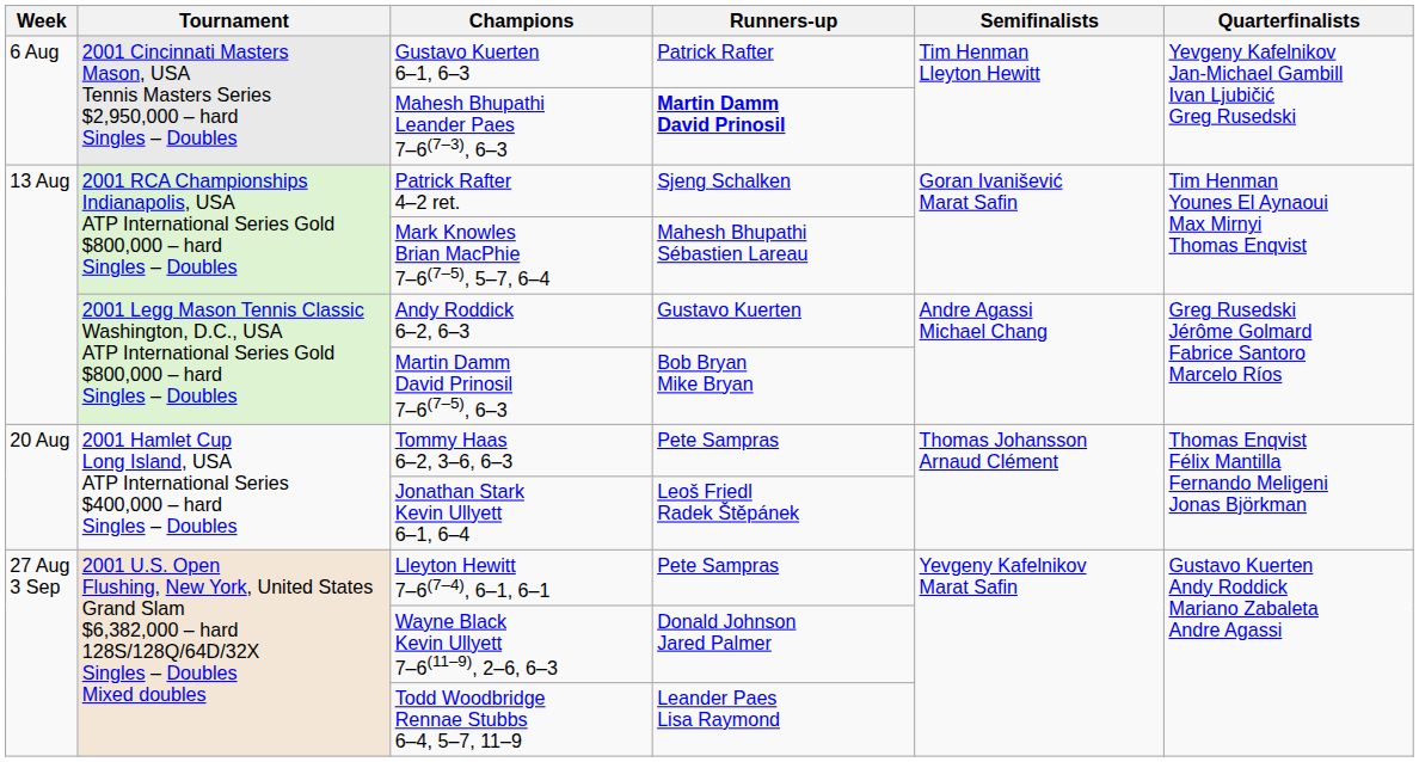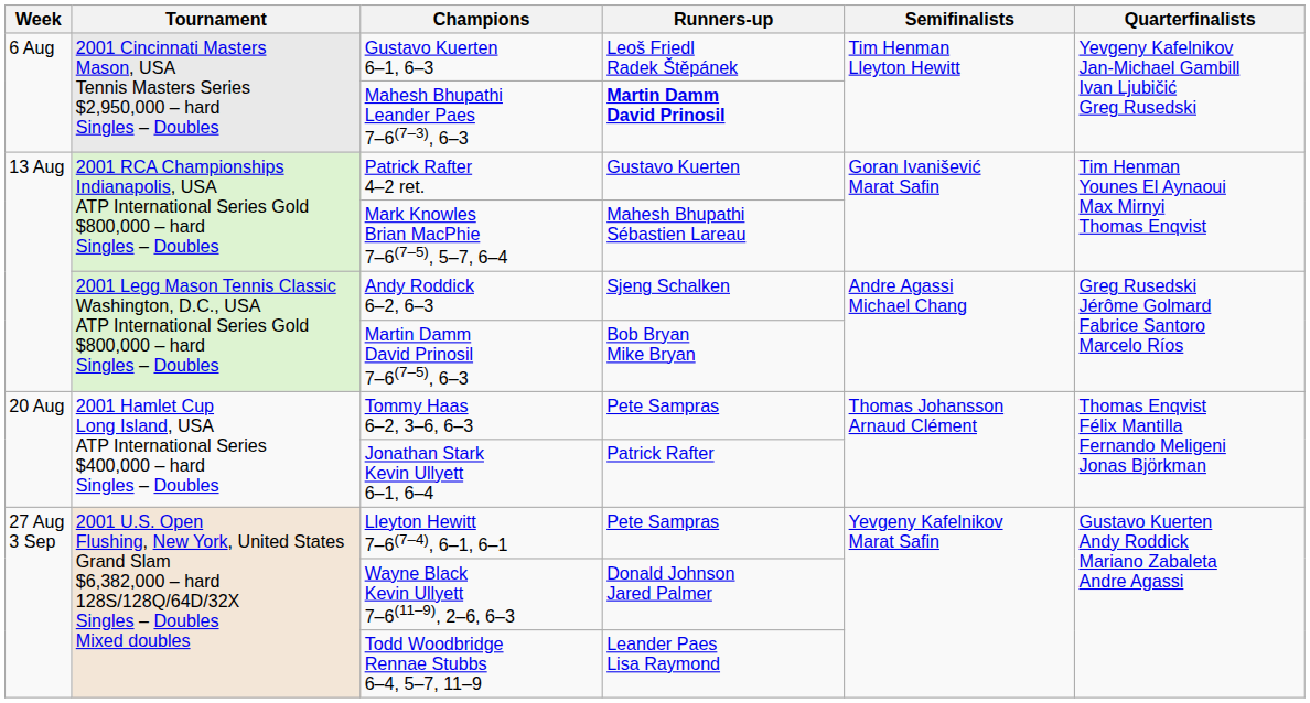 <table class=wikitable style=font-size:95%>
 <tr>
 <th style="width:50px;">Week</th>
 <th style="width:240px;">Tournament</th>
 <th style="width:200px;">Champions</th>
 <th style="width:200px;">Runners-up</th>
 <th style="width:190px;">Semifinalists</th>
 <th style="width:190px;">Quarterfinalists</th>
 </tr>
 <tr valign=top>
 <td rowspan=2>6 Aug</td>
 <td bgcolor=#E9E9E9 rowspan=2><a href='#'>2001 Cincinnati Masters</a><br> <a href='#'>Mason</a>, USA<br>Tennis Masters Series<br>$2,950,000 – hard <br> <a href='#'>Singles</a> – <a href='#'>Doubles</a></td>
 <td> <a href='#'>Gustavo Kuerten</a> <br>6–1, 6–3</td>
-<td> <a href='#'>Patrick Rafter</a></td>
+<td> <a href='#'>Leoš Friedl</a><br> <a href='#'>Radek Štěpánek</a></td>
 <td rowspan=2> <a href='#'>Tim Henman</a> <br> <a href='#'>Lleyton Hewitt</a></td>
 <td rowspan=2> <a href='#'>Yevgeny Kafelnikov</a> <br>  <a href='#'>Jan-Michael Gambill</a> <br> <a href='#'>Ivan Ljubičić</a>  <br>  <a href='#'>Greg Rusedski</a></td>
 </tr>
 <tr valign=top>
 <td> <a href='#'>Mahesh Bhupathi</a><br> <a href='#'>Leander Paes</a><br> 7–6<sup>(7–3)</sup>, 6–3</td>
 <td><strong> <a href='#'>Martin Damm</a><br> <a href='#'>David Prinosil</a></strong></td>
 </tr>
 <tr valign=top>
 <td rowspan=4>13 Aug</td>
 <td bgcolor=#DDF3D1 rowspan=2><a href='#'>2001 RCA Championships</a><br> <a href='#'>Indianapolis</a>, USA<br>ATP International Series Gold<br>$800,000 – hard <br> <a href='#'>Singles</a> – <a href='#'>Doubles</a></td>
 <td> <a href='#'>Patrick Rafter</a> <br>4–2 ret.</td>
-<td> <a href='#'>Sjeng Schalken</a></td>
+<td> <a href='#'>Gustavo Kuerten</a></td>
 <td rowspan=2> <a href='#'>Goran Ivanišević</a> <br> <a href='#'>Marat Safin</a></td>
 <td rowspan=2> <a href='#'>Tim Henman</a> <br>  <a href='#'>Younes El Aynaoui</a> <br> <a href='#'>Max Mirnyi</a>  <br>  <a href='#'>Thomas Enqvist</a></td>
 </tr>
 <tr valign=top>
 <td> <a href='#'>Mark Knowles</a><br> <a href='#'>Brian MacPhie</a><br> 7–6<sup>(7–5)</sup>, 5–7, 6–4</td>
 <td> <a href='#'>Mahesh Bhupathi</a><br> <a href='#'>Sébastien Lareau</a></td>
 </tr>
 <tr valign=top>
 <td bgcolor=#DDF3D1 rowspan=2><a href='#'>2001 Legg Mason Tennis Classic</a><br> Washington, D.C., USA<br>ATP International Series Gold<br>$800,000 – hard <br> <a href='#'>Singles</a> – <a href='#'>Doubles</a></td>
 <td> <a href='#'>Andy Roddick</a> <br>6–2, 6–3</td>
-<td> <a href='#'>Gustavo Kuerten</a></td>
+<td> <a href='#'>Sjeng Schalken</a></td>
 <td rowspan=2> <a href='#'>Andre Agassi</a> <br> <a href='#'>Michael Chang</a></td>
 <td rowspan=2> <a href='#'>Greg Rusedski</a> <br>  <a href='#'>Jérôme Golmard</a> <br> <a href='#'>Fabrice Santoro</a>  <br>  <a href='#'>Marcelo Ríos</a></td>
 </tr>
 <tr valign=top>
 <td> <a href='#'>Martin Damm</a><br> <a href='#'>David Prinosil</a><br> 7–6<sup>(7–5)</sup>, 6–3</td>
 <td> <a href='#'>Bob Bryan</a><br> <a href='#'>Mike Bryan</a></td>
 </tr>
 <tr valign=top>
 <td rowspan=2>20 Aug</td>
 <td rowspan=2><a href='#'>2001 Hamlet Cup</a><br> <a href='#'>Long Island</a>, USA<br>ATP International Series<br>$400,000 – hard <br> <a href='#'>Singles</a> – <a href='#'>Doubles</a></td>
 <td> <a href='#'>Tommy Haas</a> <br>6–2, 3–6, 6–3</td>
 <td> <a href='#'>Pete Sampras</a></td>
 <td rowspan=2> <a href='#'>Thomas Johansson</a> <br> <a href='#'>Arnaud Clément</a></td>
 <td rowspan=2> <a href='#'>Thomas Enqvist</a> <br>  <a href='#'>Félix Mantilla</a> <br> <a href='#'>Fernando Meligeni</a>  <br>  <a href='#'>Jonas Björkman</a></td>
 </tr>
 <tr valign=top>
 <td> <a href='#'>Jonathan Stark</a><br> <a href='#'>Kevin Ullyett</a><br> 6–1, 6–4</td>
-<td> <a href='#'>Leoš Friedl</a><br> <a href='#'>Radek Štěpánek</a></td>
+<td> <a href='#'>Patrick Rafter</a></td>
 </tr>
 <tr valign=top>
 <td rowspan=3>27 Aug<br>3 Sep</td>
 <td bgcolor=#F3E6D7 rowspan=3><a href='#'>2001 U.S. Open</a><br> <a href='#'>Flushing</a>, <a href='#'>New York</a>, United States<br>Grand Slam<br>$6,382,000 – hard <br> 128S/128Q/64D/32X<br><a href='#'>Singles</a> – <a href='#'>Doubles</a> <br> <a href='#'>Mixed doubles</a></td>
 <td> <a href='#'>Lleyton Hewitt</a><br>7–6<sup>(7–4)</sup>, 6–1, 6–1</td>
 <td> <a href='#'>Pete Sampras</a></td>
 <td rowspan=3> <a href='#'>Yevgeny Kafelnikov</a><br> <a href='#'>Marat Safin</a></td>
 <td rowspan=3> <a href='#'>Gustavo Kuerten</a><br> <a href='#'>Andy Roddick</a><br> <a href='#'>Mariano Zabaleta</a><br> <a href='#'>Andre Agassi</a></td>
 </tr>
 <tr valign=top>
 <td> <a href='#'>Wayne Black</a><br> <a href='#'>Kevin Ullyett</a><br>7–6<sup>(11–9)</sup>, 2–6, 6–3</td>
 <td> <a href='#'>Donald Johnson</a><br> <a href='#'>Jared Palmer</a></td>
 </tr>
 <tr valign=top>
 <td> <a href='#'>Todd Woodbridge</a><br> <a href='#'>Rennae Stubbs</a> <br> 6–4, 5–7, 11–9</td>
 <td> <a href='#'>Leander Paes</a><br> <a href='#'>Lisa Raymond</a></td>
 </tr>
 </table>
